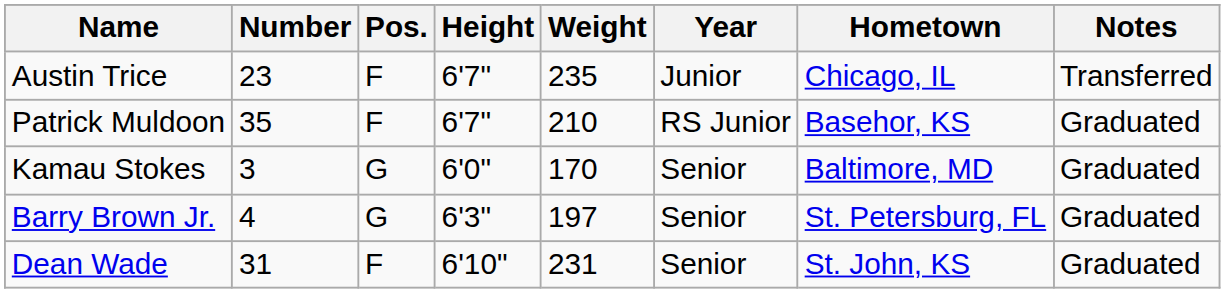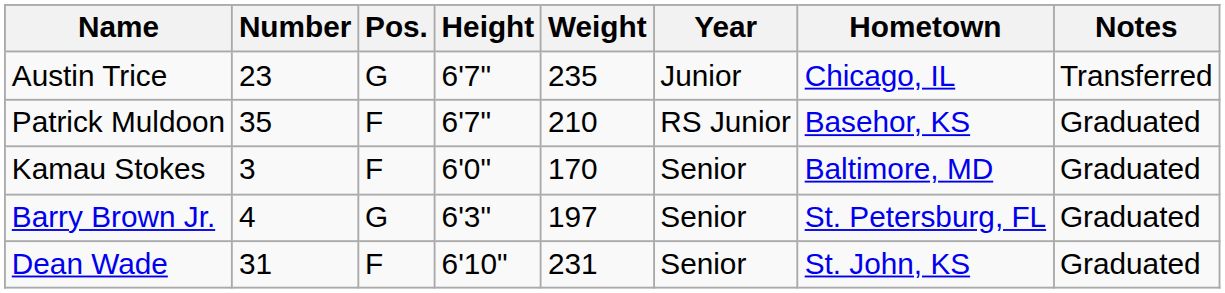 <table class="wikitable sortable" border="1">
 <tr>
 <th>Name</th>
 <th>Number</th>
 <th>Pos.</th>
 <th>Height</th>
 <th>Weight</th>
 <th>Year</th>
 <th>Hometown</th>
 <th class="unsortable">Notes</th>
 </tr>
 <tr>
 <td>Austin Trice</td>
 <td>23</td>
-<td>F</td>
+<td>G</td>
 <td>6'7"</td>
 <td>235</td>
 <td>Junior</td>
 <td><a href='#'>Chicago, IL</a></td>
 <td>Transferred</td>
 </tr>
 <tr>
 <td>Patrick Muldoon</td>
 <td>35</td>
 <td>F</td>
 <td>6'7"</td>
 <td>210</td>
 <td>RS Junior</td>
 <td><a href='#'>Basehor, KS</a></td>
 <td>Graduated</td>
 </tr>
 <tr>
 <td>Kamau Stokes</td>
 <td>3</td>
-<td>G</td>
+<td>F</td>
 <td>6'0"</td>
 <td>170</td>
 <td>Senior</td>
 <td><a href='#'>Baltimore, MD</a></td>
 <td>Graduated</td>
 </tr>
 <tr>
 <td><a href='#'>Barry Brown Jr.</a></td>
 <td>4</td>
 <td>G</td>
 <td>6'3"</td>
 <td>197</td>
 <td>Senior</td>
 <td><a href='#'>St. Petersburg, FL</a></td>
 <td>Graduated</td>
 </tr>
 <tr>
 <td><a href='#'>Dean Wade</a></td>
 <td>31</td>
 <td>F</td>
 <td>6'10"</td>
 <td>231</td>
 <td>Senior</td>
 <td><a href='#'>St. John, KS</a></td>
 <td>Graduated</td>
 </tr>
 </table>
